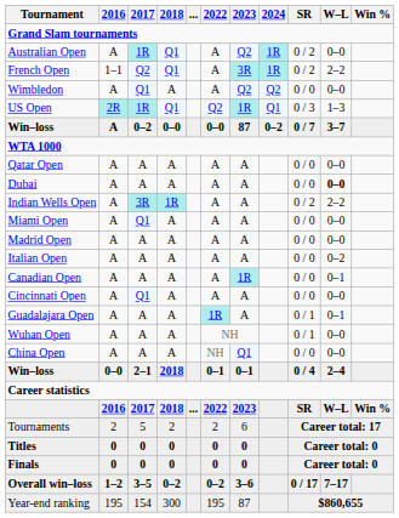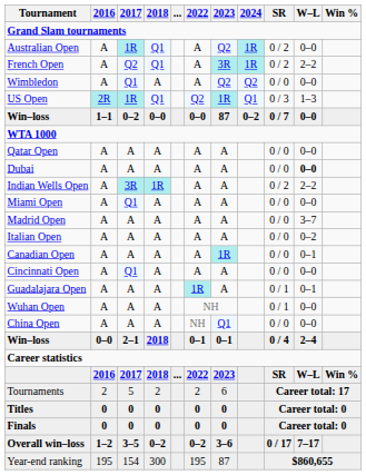 <table class=wikitable style=text-align:center;>
 <tr>
 <th>Tournament</th>
 <th><a href='#'>2016</a></th>
 <th><a href='#'>2017</a></th>
 <th><a href='#'>2018</a></th>
 <th>...</th>
 <th><a href='#'>2022</a></th>
 <th><a href='#'>2023</a></th>
 <th><a href='#'>2024</a></th>
 <th>SR</th>
 <th>W–L</th>
 <th>Win %</th>
 </tr>
 <tr>
 <td colspan="11" style="text-align:left"><strong><a href='#'>Grand Slam tournaments</a></strong></td>
 </tr>
 <tr>
 <td style=text-align:left><a href='#'>Australian Open</a></td>
 <td>A</td>
 <td style=background:#afeeee><a href='#'>1R</a></td>
 <td style=background:#f0f8ff><a href='#'>Q1</a></td>
 <td></td>
 <td>A</td>
 <td style=background:#f0f8ff><a href='#'>Q2</a></td>
 <td style=background:#afeeee><a href='#'>1R</a></td>
 <td>0 / 2</td>
 <td>0–0</td>
 <td></td>
 </tr>
 <tr>
 <td style=text-align:left><a href='#'>French Open</a></td>
-<td>1–1</td>
+<td>A</td>
 <td style=background:#f0f8ff><a href='#'>Q2</a></td>
 <td style=background:#f0f8ff><a href='#'>Q1</a></td>
 <td></td>
 <td>A</td>
 <td style=background:#afeeee><a href='#'>3R</a></td>
 <td style=background:#afeeee><a href='#'>1R</a></td>
 <td>0 / 2</td>
 <td>2–2</td>
 <td></td>
 </tr>
 <tr>
 <td style=text-align:left><a href='#'>Wimbledon</a></td>
 <td>A</td>
 <td style=background:#f0f8ff><a href='#'>Q1</a></td>
 <td>A</td>
 <td></td>
 <td>A</td>
 <td style=background:#f0f8ff><a href='#'>Q2</a></td>
 <td style=background:#f0f8ff><a href='#'>Q2</a></td>
 <td>0 / 0</td>
 <td>0–0</td>
 <td></td>
 </tr>
 <tr>
 <td style=text-align:left><a href='#'>US Open</a></td>
 <td style=background:#afeeee><a href='#'>2R</a></td>
 <td style=background:#afeeee><a href='#'>1R</a></td>
 <td style=background:#f0f8ff><a href='#'>Q1</a></td>
 <td></td>
 <td style=background:#f0f8ff><a href='#'>Q2</a></td>
 <td style=background:#afeeee><a href='#'>1R</a></td>
 <td style=background:#f0f8ff><a href='#'>Q1</a></td>
 <td>0 / 3</td>
 <td>1–3</td>
 <td></td>
 </tr>
 <tr style=font-weight:bold;background:#efefef;>
 <td style=text-align:left>Win–loss</td>
-<td>A</td>
+<td>1–1</td>
 <td>0–2</td>
 <td>0–0</td>
 <td></td>
 <td>0–0</td>
 <td>87</td>
 <td>0–2</td>
 <td>0 / 7</td>
-<td>3–7</td>
+<td>0–0</td>
 <td></td>
 </tr>
 <tr>
 <td colspan="11" style="text-align:left"><strong><a href='#'>WTA 1000</a></strong></td>
 </tr>
 <tr>
 <td style=text-align:left><a href='#'>Qatar Open</a></td>
 <td>A</td>
 <td>A</td>
 <td>A</td>
 <td></td>
 <td>A</td>
 <td>A</td>
 <td></td>
 <td>0 / 0</td>
 <td>0–0</td>
 <td></td>
 </tr>
 <tr>
 <td style=text-align:left><a href='#'>Dubai</a></td>
 <td>A</td>
 <td>A</td>
 <td>A</td>
 <td></td>
 <td>A</td>
 <td>A</td>
 <td></td>
 <td>0 / 0</td>
 <td><strong>0–0</strong></td>
 <td></td>
 </tr>
 <tr>
 <td style=text-align:left><a href='#'>Indian Wells Open</a></td>
 <td>A</td>
 <td style=background:#afeeee><a href='#'>3R</a></td>
 <td style=background:#afeeee><a href='#'>1R</a></td>
 <td></td>
 <td>A</td>
 <td>A</td>
 <td></td>
 <td>0 / 2</td>
 <td>2–2</td>
 <td></td>
 </tr>
 <tr>
 <td style=text-align:left><a href='#'>Miami Open</a></td>
 <td>A</td>
 <td style=background:#f0f8ff><a href='#'>Q1</a></td>
 <td>A</td>
 <td></td>
 <td>A</td>
 <td>A</td>
 <td></td>
 <td>0 / 0</td>
 <td>0–0</td>
 <td></td>
 </tr>
 <tr>
 <td style=text-align:left><a href='#'>Madrid Open</a></td>
 <td>A</td>
 <td>A</td>
 <td>A</td>
 <td></td>
 <td>A</td>
 <td>A</td>
 <td></td>
 <td>0 / 0</td>
-<td>0–0</td>
+<td>3–7</td>
 <td></td>
 </tr>
 <tr>
 <td style=text-align:left><a href='#'>Italian Open</a></td>
 <td>A</td>
 <td>A</td>
 <td>A</td>
 <td></td>
 <td>A</td>
 <td>A</td>
 <td></td>
 <td>0 / 0</td>
 <td>0–2</td>
 <td></td>
 </tr>
 <tr>
 <td style=text-align:left><a href='#'>Canadian Open</a></td>
 <td>A</td>
 <td>A</td>
 <td>A</td>
 <td></td>
 <td>A</td>
 <td style=background:#afeeee><a href='#'>1R</a></td>
 <td></td>
 <td>0 / 0</td>
 <td>0–1</td>
 <td></td>
 </tr>
 <tr>
 <td style=text-align:left><a href='#'>Cincinnati Open</a></td>
 <td>A</td>
 <td style=background:#f0f8ff><a href='#'>Q1</a></td>
 <td>A</td>
 <td></td>
 <td>A</td>
 <td>A</td>
 <td></td>
 <td>0 / 0</td>
 <td>0–0</td>
 <td></td>
 </tr>
 <tr>
 <td style=text-align:left><a href='#'>Guadalajara Open</a></td>
 <td>A</td>
 <td>A</td>
 <td>A</td>
 <td></td>
 <td style=background:#afeeee><a href='#'>1R</a></td>
 <td>A</td>
 <td></td>
 <td>0 / 1</td>
 <td>0–1</td>
 <td></td>
 </tr>
 <tr>
 <td style=text-align:left><a href='#'>Wuhan Open</a></td>
 <td>A</td>
 <td>A</td>
 <td>A</td>
 <td></td>
 <td colspan=2 style=color:#767676>NH</td>
 <td></td>
 <td>0 / 1</td>
 <td>0–0</td>
 <td></td>
 </tr>
 <tr>
 <td style=text-align:left><a href='#'>China Open</a></td>
 <td>A</td>
 <td>A</td>
 <td>A</td>
 <td></td>
 <td style=color:#767676>NH</td>
 <td style=background:#f0f8ff><a href='#'>Q1</a></td>
 <td></td>
 <td>0 / 0</td>
 <td>0–0</td>
 <td></td>
 </tr>
 <tr style=font-weight:bold;background:#efefef;>
 <td style=text-align:left>Win–loss</td>
 <td>0–0</td>
 <td>2–1</td>
 <td><a href='#'>2018</a></td>
 <td></td>
 <td>0–1</td>
 <td>0–1</td>
 <td></td>
 <td>0 / 4</td>
 <td>2–4</td>
 <td></td>
 </tr>
 <tr>
 <td colspan="11" style="text-align:left"><strong>Career statistics</strong></td>
 </tr>
 <tr style=font-weight:bold;background:#efefef;>
 <td></td>
 <td><a href='#'>2016</a></td>
 <td><a href='#'>2017</a></td>
 <td><a href='#'>2018</a></td>
 <td>...</td>
 <td><a href='#'>2022</a></td>
 <td><a href='#'>2023</a></td>
 <td></td>
 <td>SR</td>
 <td>W–L</td>
 <td>Win %</td>
 </tr>
 <tr style=background:#efefef>
 <td style=text-align:left>Tournaments</td>
 <td>2</td>
 <td>5</td>
 <td>2</td>
 <td></td>
 <td>2</td>
 <td>6</td>
 <td></td>
 <td colspan="3"><strong>Career total: 17</strong></td>
 </tr>
 <tr style=font-weight:bold;background:#efefef;>
 <td style=text-align:left>Titles</td>
 <td>0</td>
 <td>0</td>
 <td>0</td>
 <td></td>
 <td>0</td>
 <td>0</td>
 <td></td>
 <td colspan="3">Career total: 0</td>
 </tr>
 <tr style=font-weight:bold;background:#efefef;>
 <td style=text-align:left>Finals</td>
 <td>0</td>
 <td>0</td>
 <td>0</td>
 <td></td>
 <td>0</td>
 <td>0</td>
 <td></td>
 <td colspan="3">Career total: 0</td>
 </tr>
 <tr style=font-weight:bold;background:#efefef;>
 <td style=text-align:left>Overall win–loss</td>
 <td>1–2</td>
 <td>3–5</td>
 <td>0–2</td>
 <td></td>
 <td>0–2</td>
 <td>3–6</td>
 <td></td>
 <td>0 / 17</td>
 <td>7–17</td>
 <td></td>
 </tr>
 <tr style=background:#efefef>
 <td style=text-align:left>Year-end ranking</td>
 <td>195</td>
 <td>154</td>
 <td>300</td>
 <td></td>
 <td>195</td>
 <td>87</td>
 <td></td>
 <td colspan="3"><strong>$860,655</strong></td>
 </tr>
 </table>
